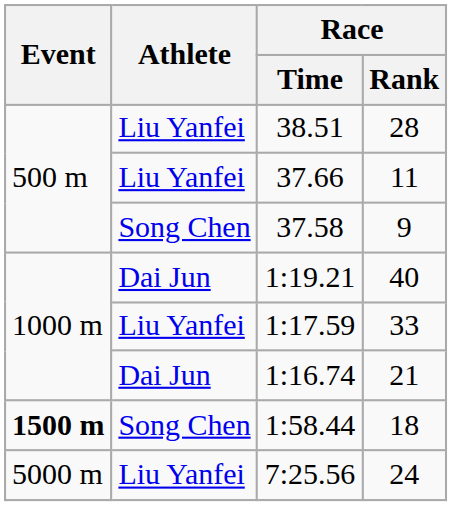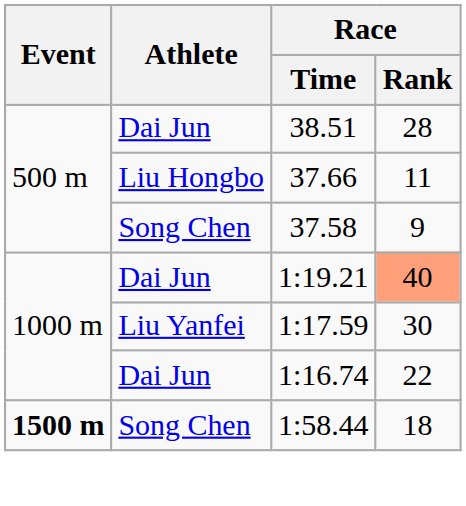 <table class="wikitable" border="1" style="font-size:90%">
 <tr>
 <th rowspan=2>Event</th>
 <th rowspan=2>Athlete</th>
 <th colspan=2>Race</th>
 </tr>
 <tr>
 <th>Time</th>
 <th>Rank</th>
 </tr>
 <tr>
 <td rowspan=3>500 m</td>
-<td><a href='#'>Liu Yanfei</a></td>
+<td><a href='#'>Dai Jun</a></td>
 <td align=center>38.51</td>
 <td align=center>28</td>
 </tr>
 <tr>
-<td><a href='#'>Liu Yanfei</a></td>
+<td><a href='#'>Liu Hongbo</a></td>
 <td align=center>37.66</td>
 <td align=center>11</td>
 </tr>
 <tr>
 <td><a href='#'>Song Chen</a></td>
 <td align=center>37.58</td>
 <td align=center>9</td>
 </tr>
 <tr>
 <td rowspan=3>1000 m</td>
 <td><a href='#'>Dai Jun</a></td>
 <td align=center>1:19.21</td>
-<td align=center>40</td>
+<td align=center style="background: lightsalmon;">40</td>
 </tr>
 <tr>
 <td><a href='#'>Liu Yanfei</a></td>
 <td align=center>1:17.59</td>
-<td align=center>33</td>
+<td align=center>30</td>
 </tr>
 <tr>
 <td><a href='#'>Dai Jun</a></td>
 <td align=center>1:16.74</td>
-<td align=center>21</td>
+<td align=center>22</td>
 </tr>
 <tr>
 <td><strong>1500 m</strong></td>
 <td><a href='#'>Song Chen</a></td>
 <td align=center>1:58.44</td>
 <td align=center>18</td>
 </tr>
-<tr>
-<td>5000 m</td>
-<td><a href='#'>Liu Yanfei</a></td>
-<td align=center>7:25.56</td>
-<td align=center>24</td>
-</tr>
 </table>
